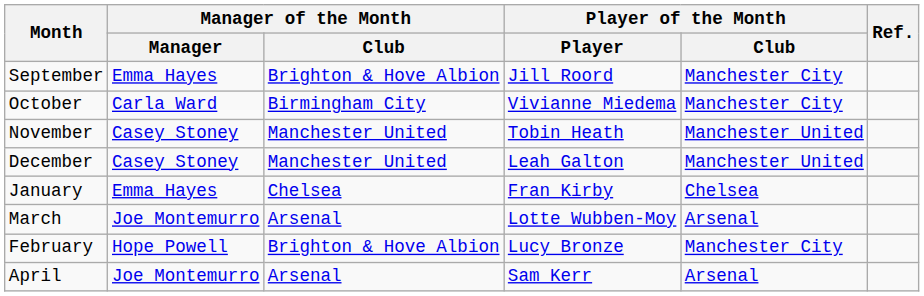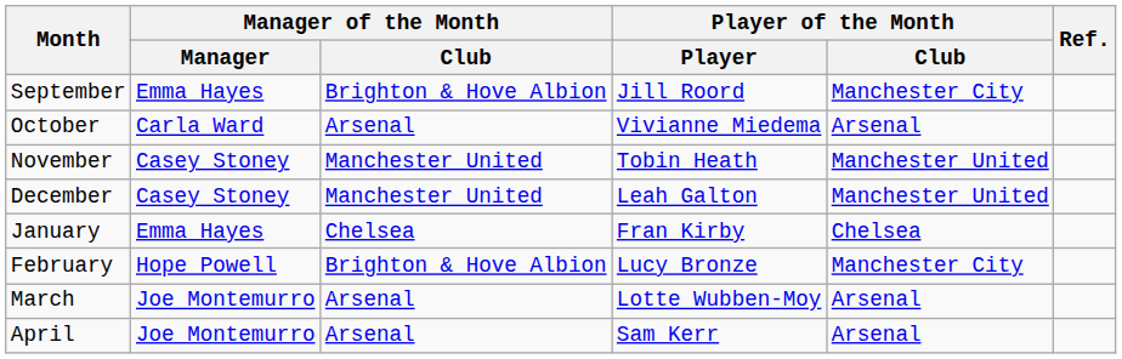 <table class="wikitable">
 <tr>
 <th rowspan="2">Month</th>
 <th colspan="2">Manager of the Month</th>
 <th colspan="2">Player of the Month</th>
 <th rowspan="2">Ref.</th>
 </tr>
 <tr>
 <th>Manager</th>
 <th>Club</th>
 <th>Player</th>
 <th>Club</th>
 </tr>
 <tr>
 <td>September</td>
 <td> <a href='#'>Emma Hayes</a></td>
 <td><a href='#'>Brighton & Hove Albion</a></td>
 <td> <a href='#'>Jill Roord</a></td>
 <td><a href='#'>Manchester City</a></td>
 <td></td>
 </tr>
 <tr>
 <td>October</td>
 <td> <a href='#'>Carla Ward</a></td>
-<td><a href='#'>Birmingham City</a></td>
+<td><a href='#'>Arsenal</a></td>
 <td> <a href='#'>Vivianne Miedema</a></td>
-<td><a href='#'>Manchester City</a></td>
+<td><a href='#'>Arsenal</a></td>
 <td></td>
 </tr>
 <tr>
 <td>November</td>
 <td> <a href='#'>Casey Stoney</a></td>
 <td><a href='#'>Manchester United</a></td>
 <td> <a href='#'>Tobin Heath</a></td>
 <td><a href='#'>Manchester United</a></td>
 <td></td>
 </tr>
 <tr>
 <td>December</td>
 <td> <a href='#'>Casey Stoney</a></td>
 <td><a href='#'>Manchester United</a></td>
 <td> <a href='#'>Leah Galton</a></td>
 <td><a href='#'>Manchester United</a></td>
 <td></td>
 </tr>
 <tr>
 <td>January</td>
 <td> <a href='#'>Emma Hayes</a></td>
 <td><a href='#'>Chelsea</a></td>
 <td> <a href='#'>Fran Kirby</a></td>
 <td><a href='#'>Chelsea</a></td>
 <td></td>
 </tr>
 <tr>
+<td>February</td>
+<td> <a href='#'>Hope Powell</a></td>
+<td><a href='#'>Brighton & Hove Albion</a></td>
+<td> <a href='#'>Lucy Bronze</a></td>
+<td><a href='#'>Manchester City</a></td>
+<td></td>
+</tr>
+<tr>
 <td>March</td>
 <td> <a href='#'>Joe Montemurro</a></td>
 <td><a href='#'>Arsenal</a></td>
 <td> <a href='#'>Lotte Wubben-Moy</a></td>
 <td><a href='#'>Arsenal</a></td>
-<td></td>
-</tr>
-<tr>
-<td>February</td>
-<td> <a href='#'>Hope Powell</a></td>
-<td><a href='#'>Brighton & Hove Albion</a></td>
-<td> <a href='#'>Lucy Bronze</a></td>
-<td><a href='#'>Manchester City</a></td>
 <td></td>
 </tr>
 <tr>
 <td>April</td>
 <td> <a href='#'>Joe Montemurro</a></td>
 <td><a href='#'>Arsenal</a></td>
 <td> <a href='#'>Sam Kerr</a></td>
 <td><a href='#'>Arsenal</a></td>
 <td></td>
 </tr>
 </table>
